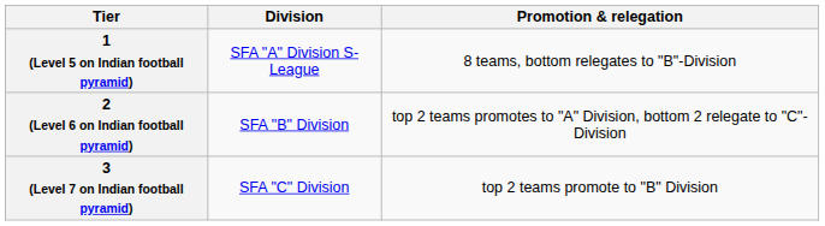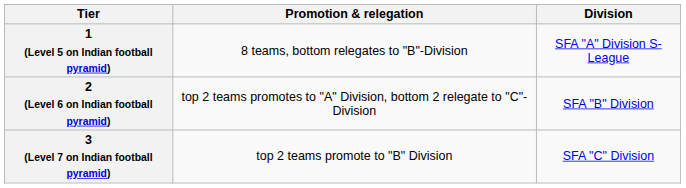 <table class="wikitable" style="text-align:center;">
 <tr>
 <th>Tier</th>
+<th>Promotion & relegation</th>
 <th>Division</th>
-<th>Promotion & relegation</th>
 </tr>
 <tr>
 <th>1<br><sub>(Level 5 on Indian football <a href='#'>pyramid</a>)</sub></th>
+<td>8 teams, bottom relegates to "B"-Division</td>
 <td><a href='#'>SFA "A" Division S-League</a></td>
-<td>8 teams, bottom relegates to "B"-Division</td>
 </tr>
 <tr>
 <th>2<br><sub>(Level 6 on Indian football <a href='#'>pyramid</a>)</sub></th>
+<td>top 2 teams promotes to "A" Division, bottom 2  relegate to "C"-Division</td>
 <td><a href='#'>SFA "B" Division</a></td>
-<td>top 2 teams promotes to "A" Division, bottom 2  relegate to "C"-Division</td>
 </tr>
 <tr>
 <th>3<br><sub>(Level 7 on Indian football <a href='#'>pyramid</a>)</sub></th>
+<td>top 2 teams promote to "B" Division</td>
 <td><a href='#'>SFA "C" Division</a></td>
-<td>top 2 teams promote to "B" Division</td>
 </tr>
 </table>
